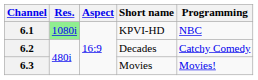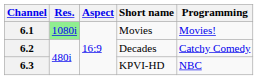 <table class="wikitable">
 <tr>
 <th scope = "col"><a href='#'>Channel</a></th>
 <th scope = "col"><a href='#'>Res.</a></th>
 <th scope = "col"><a href='#'>Aspect</a></th>
 <th scope = "col">Short name</th>
 <th scope = "col">Programming</th>
 </tr>
 <tr>
 <th scope = "row">6.1</th>
 <td style="background: lightgreen;"><a href='#'>1080i</a></td>
 <td rowspan=3><a href='#'>16:9</a></td>
-<td>KPVI-HD</td>
-<td><a href='#'>NBC</a></td>
+<td>Movies</td>
+<td><a href='#'>Movies!</a></td>
 </tr>
 <tr>
 <th scope = "row">6.2</th>
 <td rowspan=2><a href='#'>480i</a></td>
 <td>Decades</td>
 <td><a href='#'>Catchy Comedy</a></td>
 </tr>
 <tr>
 <th scope = "row">6.3</th>
-<td>Movies</td>
-<td><a href='#'>Movies!</a></td>
+<td>KPVI-HD</td>
+<td><a href='#'>NBC</a></td>
 </tr>
 </table>
